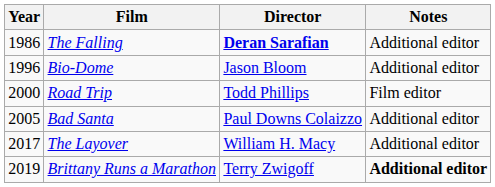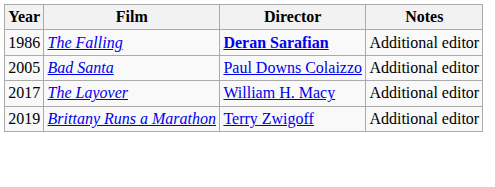 <table class="wikitable">
 <tr style="background:#b0c4de; text-align:center;">
 <th>Year</th>
 <th>Film</th>
 <th>Director</th>
 <th>Notes</th>
 </tr>
 <tr>
 <td>1986</td>
 <td><em><a href='#'>The Falling</a></em></td>
 <td><strong><a href='#'>Deran Sarafian</a></strong></td>
 <td>Additional editor</td>
-</tr>
-<tr>
-<td>1996</td>
-<td><em><a href='#'>Bio-Dome</a></em></td>
-<td><a href='#'>Jason Bloom</a></td>
-<td>Additional editor</td>
-</tr>
-<tr>
-<td>2000</td>
-<td><em><a href='#'>Road Trip</a></em></td>
-<td><a href='#'>Todd Phillips</a></td>
-<td>Film editor</td>
 </tr>
 <tr>
 <td>2005</td>
 <td><em><a href='#'>Bad Santa</a></em></td>
 <td><a href='#'>Paul Downs Colaizzo</a></td>
 <td>Additional editor</td>
 </tr>
 <tr>
 <td>2017</td>
 <td><em><a href='#'>The Layover</a></em></td>
 <td><a href='#'>William H. Macy</a></td>
 <td>Additional editor</td>
 </tr>
 <tr>
 <td>2019</td>
 <td><em><a href='#'>Brittany Runs a Marathon</a></em></td>
 <td><a href='#'>Terry Zwigoff</a></td>
-<td><strong>Additional editor</strong></td>
+<td>Additional editor</td>
 </tr>
 <tr>
 </tr>
 </table>
